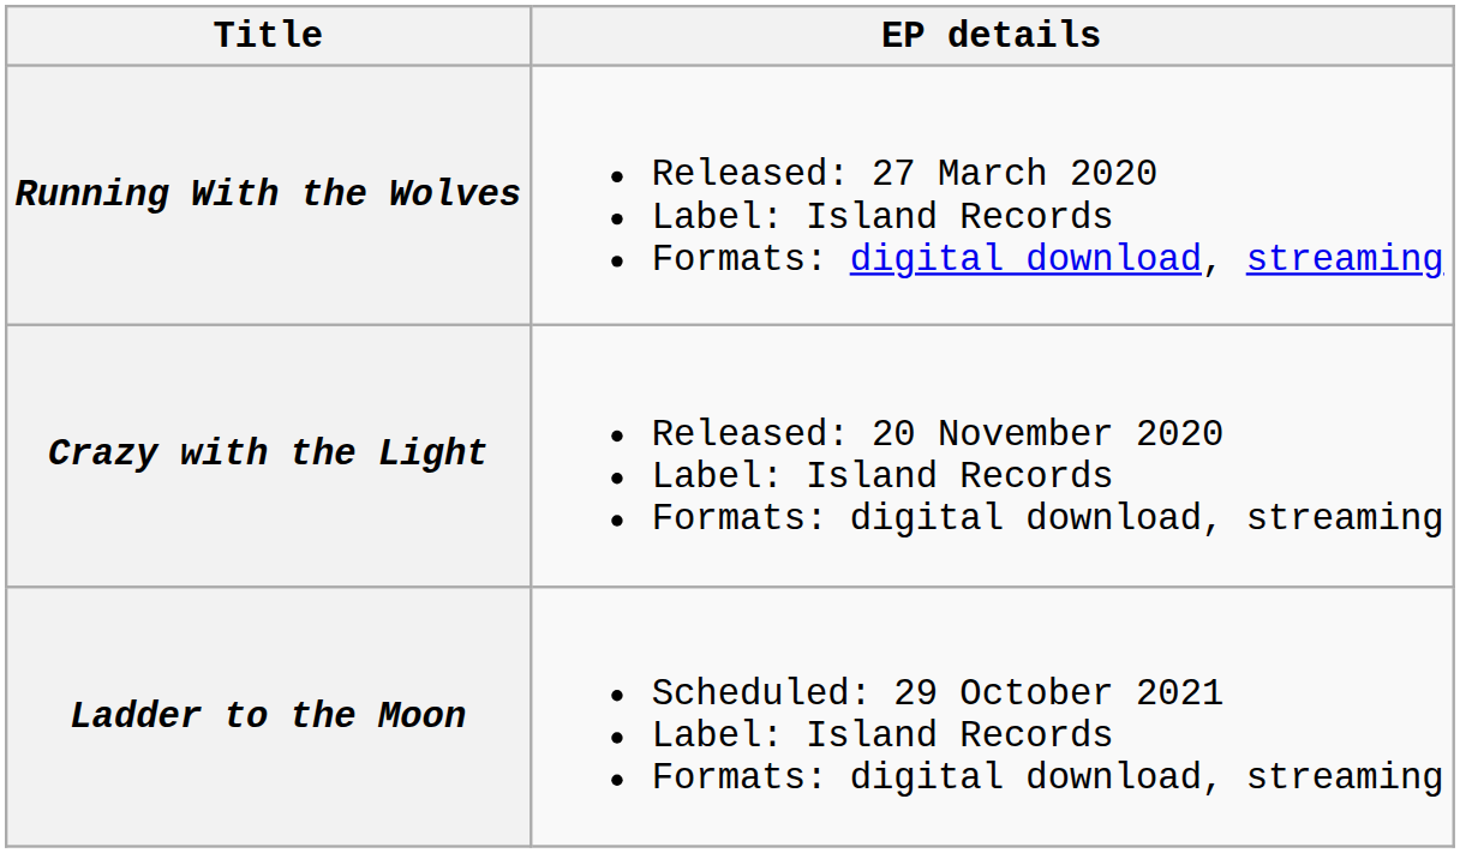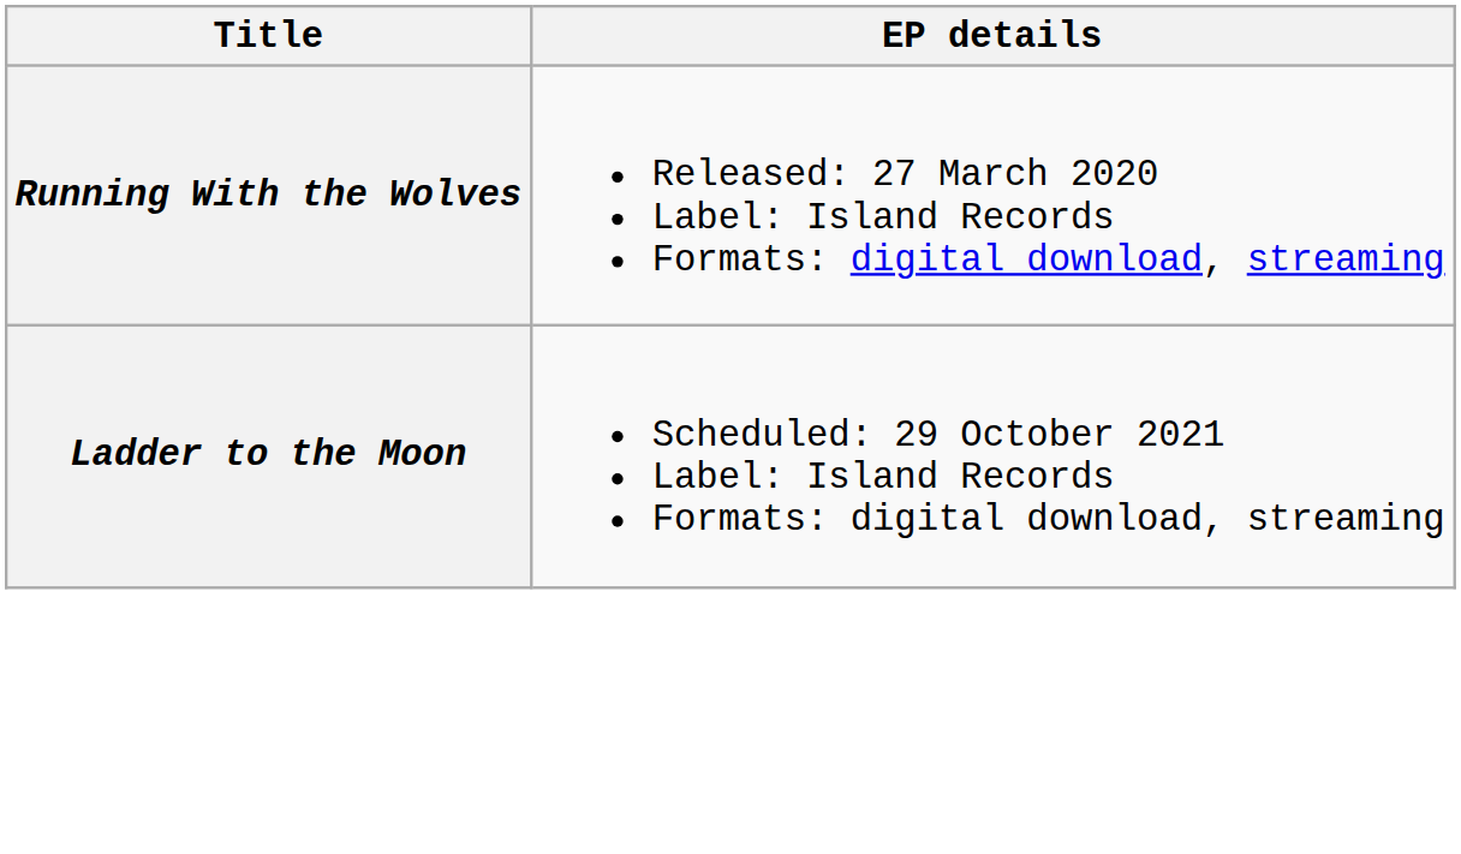 <table class="wikitable plainrowheaders" style"text-align:center;">
 <tr>
 <th>Title</th>
 <th>EP details</th>
 </tr>
 <tr>
 <th scope="row"><em>Running With the Wolves</em></th>
 <td><br><ul><li>Released: 27 March 2020</li><li>Label: Island Records</li><li>Formats: <a href='#'>digital download</a>, <a href='#'>streaming</a></li></ul></td>
 </tr>
 <tr>
-<th scope="row"><em>Crazy with the Light</em></th>
-<td><br><ul><li>Released: 20 November 2020</li><li>Label: Island Records</li><li>Formats: digital download, streaming</li></ul></td>
-</tr>
-<tr>
 <th scope="row"><em>Ladder to the Moon</em></th>
 <td><br><ul><li>Scheduled: 29 October 2021</li><li>Label: Island Records</li><li>Formats: digital download, streaming</li></ul></td>
 </tr>
 </table>
